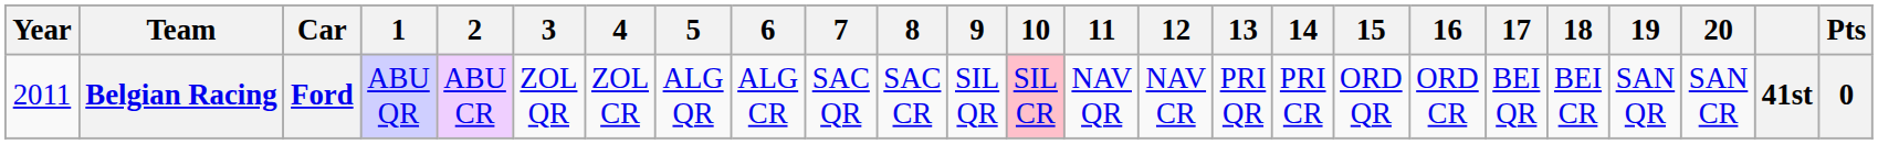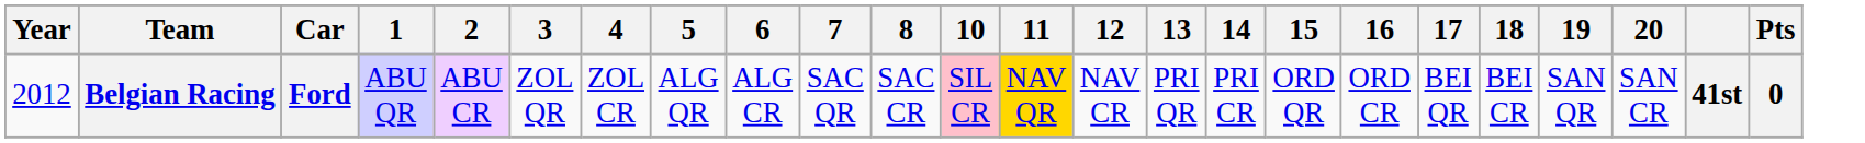 <table class="wikitable" border="1" style="text-align:center; font-size:90%;">
 <tr>
 <th>Year</th>
 <th>Team</th>
 <th>Car</th>
 <th>1</th>
 <th>2</th>
 <th>3</th>
 <th>4</th>
 <th>5</th>
 <th>6</th>
 <th>7</th>
 <th>8</th>
-<th>9</th>
 <th>10</th>
 <th>11</th>
 <th>12</th>
 <th>13</th>
 <th>14</th>
 <th>15</th>
 <th>16</th>
 <th>17</th>
 <th>18</th>
 <th>19</th>
 <th>20</th>
 <th></th>
 <th>Pts</th>
 </tr>
 <tr>
-<td><a href='#'>2011</a></td>
+<td><a href='#'>2012</a></td>
 <th><a href='#'>Belgian Racing</a></th>
 <th><a href='#'>Ford</a></th>
 <td style="background:#CFCFFF;"><a href='#'>ABU<br>QR</a><br></td>
 <td style="background:#EFCFFF;"><a href='#'>ABU<br>CR</a><br></td>
 <td><a href='#'>ZOL<br>QR</a></td>
 <td><a href='#'>ZOL<br>CR</a></td>
 <td><a href='#'>ALG<br>QR</a></td>
 <td><a href='#'>ALG<br>CR</a></td>
 <td><a href='#'>SAC<br>QR</a></td>
 <td><a href='#'>SAC<br>CR</a></td>
-<td><a href='#'>SIL<br>QR</a></td>
 <td style="background: pink;"><a href='#'>SIL<br>CR</a></td>
-<td><a href='#'>NAV<br>QR</a></td>
+<td style="background: gold;"><a href='#'>NAV<br>QR</a></td>
 <td><a href='#'>NAV<br>CR</a></td>
 <td><a href='#'>PRI<br>QR</a></td>
 <td><a href='#'>PRI<br>CR</a></td>
 <td><a href='#'>ORD<br>QR</a></td>
 <td><a href='#'>ORD<br>CR</a></td>
 <td><a href='#'>BEI<br>QR</a></td>
 <td><a href='#'>BEI<br>CR</a></td>
 <td><a href='#'>SAN<br>QR</a></td>
 <td><a href='#'>SAN<br>CR</a></td>
 <th>41st</th>
 <th>0</th>
 </tr>
 </table>
